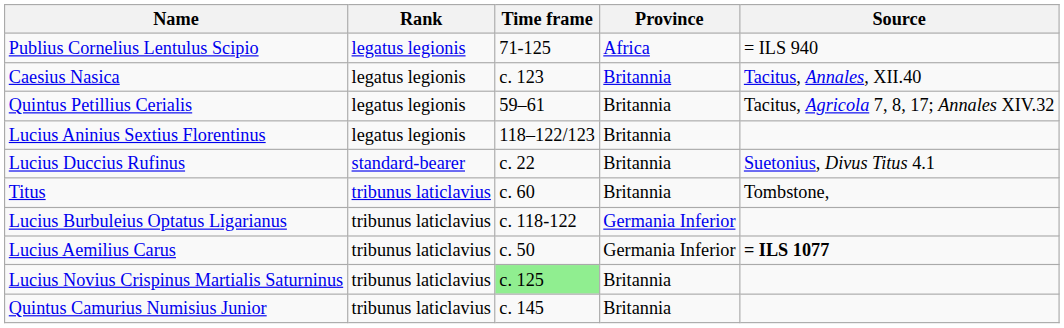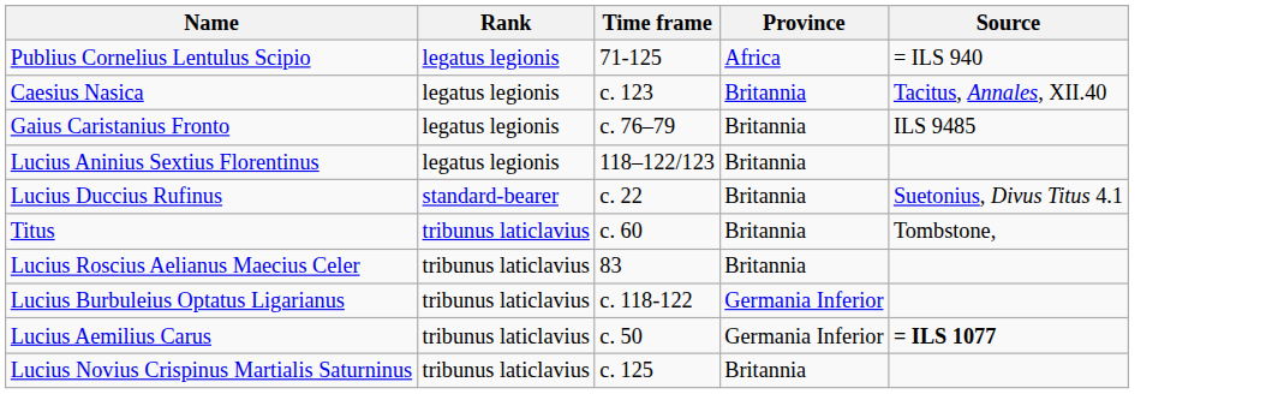 <table class="wikitable sortable">
 <tr style="vertical-align: top;">
 <th>Name</th>
 <th>Rank</th>
 <th>Time frame</th>
 <th>Province</th>
 <th>Source</th>
 </tr>
 <tr>
 <td><a href='#'>Publius Cornelius Lentulus Scipio</a></td>
 <td><a href='#'>legatus legionis</a></td>
 <td>71-125</td>
 <td><a href='#'>Africa</a></td>
 <td> = ILS 940</td>
 </tr>
 <tr>
 <td><a href='#'>Caesius Nasica</a></td>
 <td>legatus legionis</td>
 <td>c. 123</td>
 <td><a href='#'>Britannia</a></td>
 <td><a href='#'>Tacitus</a>, <em><a href='#'>Annales</a></em>, XII.40</td>
 </tr>
 <tr>
-<td><a href='#'>Quintus Petillius Cerialis</a></td>
+<td><a href='#'>Gaius Caristanius Fronto</a></td>
 <td>legatus legionis</td>
-<td>59–61</td>
+<td>c. 76–79</td>
 <td>Britannia</td>
-<td>Tacitus, <em><a href='#'>Agricola</a></em> 7, 8, 17; <em>Annales</em> XIV.32</td>
+<td>ILS 9485</td>
 </tr>
 <tr>
 <td><a href='#'>Lucius Aninius Sextius Florentinus</a></td>
 <td>legatus legionis</td>
 <td>118–122/123</td>
 <td>Britannia</td>
 <td></td>
 </tr>
 <tr>
 <td><a href='#'>Lucius Duccius Rufinus</a></td>
 <td><a href='#'>standard-bearer</a></td>
 <td>c. 22</td>
 <td>Britannia</td>
 <td><a href='#'>Suetonius</a>, <em>Divus Titus</em> 4.1</td>
 </tr>
 <tr>
 <td><a href='#'>Titus</a></td>
 <td><a href='#'>tribunus laticlavius</a></td>
 <td>c. 60</td>
 <td>Britannia</td>
 <td>Tombstone, </td>
 </tr>
 <tr>
+<td><a href='#'>Lucius Roscius Aelianus Maecius Celer</a></td>
+<td>tribunus laticlavius</td>
+<td>83</td>
+<td>Britannia</td>
+<td></td>
+</tr>
+<tr>
 <td><a href='#'>Lucius Burbuleius Optatus Ligarianus</a></td>
 <td>tribunus laticlavius</td>
 <td>c. 118-122</td>
 <td><a href='#'>Germania Inferior</a></td>
 <td></td>
 </tr>
 <tr>
 <td><a href='#'>Lucius Aemilius Carus</a></td>
 <td>tribunus laticlavius</td>
 <td>c. 50</td>
 <td>Germania Inferior</td>
 <td><strong> = ILS 1077</strong></td>
 </tr>
 <tr>
 <td><a href='#'>Lucius Novius Crispinus Martialis Saturninus</a></td>
 <td>tribunus laticlavius</td>
-<td style="background: lightgreen;">c. 125</td>
-<td>Britannia</td>
-<td></td>
-</tr>
-<tr>
-<td><a href='#'>Quintus Camurius Numisius Junior</a></td>
-<td>tribunus laticlavius</td>
-<td>c. 145</td>
+<td>c. 125</td>
 <td>Britannia</td>
 <td></td>
 </tr>
 </table>
